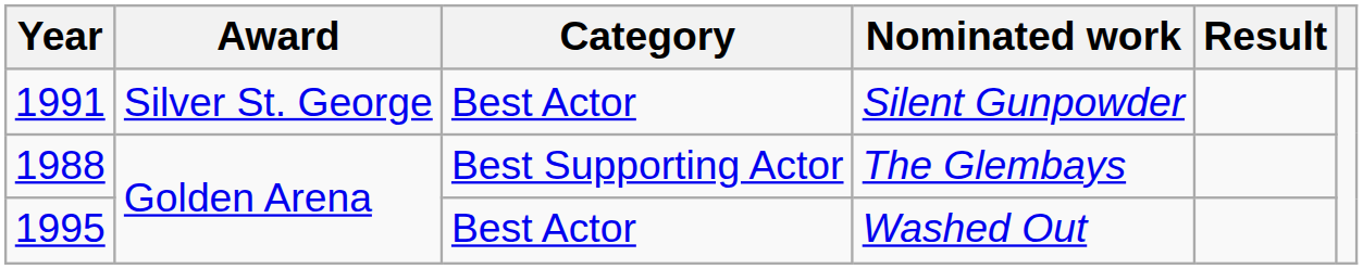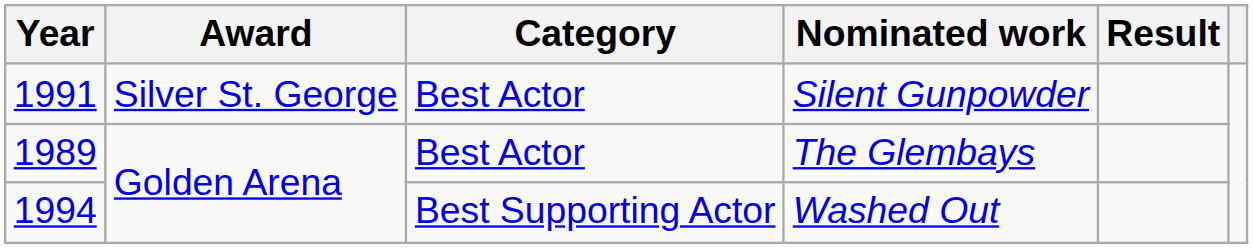 <table class="wikitable sortable">
 <tr>
 <th>Year</th>
 <th>Award</th>
 <th>Category</th>
 <th>Nominated work</th>
 <th>Result</th>
 <th></th>
 </tr>
 <tr>
 <td><a href='#'>1991</a></td>
 <td><a href='#'>Silver St. George</a></td>
 <td><a href='#'>Best Actor</a></td>
 <td><em><a href='#'>Silent Gunpowder</a></em></td>
 <td></td>
 <td rowspan=3></td>
 </tr>
 <tr>
-<td><a href='#'>1988</a></td>
+<td><a href='#'>1989</a></td>
 <td rowspan=2><a href='#'>Golden Arena</a></td>
-<td><a href='#'>Best Supporting Actor</a></td>
+<td><a href='#'>Best Actor</a></td>
 <td><em><a href='#'>The Glembays</a></em></td>
 <td></td>
 </tr>
 <tr>
-<td><a href='#'>1995</a></td>
-<td><a href='#'>Best Actor</a></td>
+<td><a href='#'>1994</a></td>
+<td><a href='#'>Best Supporting Actor</a></td>
 <td><em><a href='#'>Washed Out</a></em></td>
 <td></td>
 </tr>
 </table>
